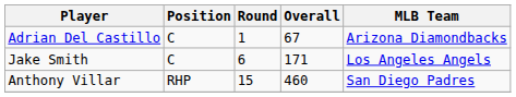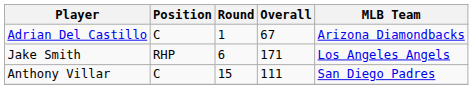 <table class="wikitable">
 <tr>
 <th>Player</th>
 <th>Position</th>
 <th>Round</th>
 <th>Overall</th>
 <th>MLB Team</th>
 </tr>
 <tr>
 <td><a href='#'>Adrian Del Castillo</a></td>
 <td>C</td>
 <td>1</td>
 <td>67</td>
 <td><a href='#'>Arizona Diamondbacks</a></td>
 </tr>
 <tr>
 <td>Jake Smith</td>
-<td>C</td>
+<td>RHP</td>
 <td>6</td>
 <td>171</td>
 <td><a href='#'>Los Angeles Angels</a></td>
 </tr>
 <tr>
 <td>Anthony Villar</td>
-<td>RHP</td>
+<td>C</td>
 <td>15</td>
-<td>460</td>
+<td>111</td>
 <td><a href='#'>San Diego Padres</a></td>
 </tr>
 <tr>
 </tr>
 </table>
